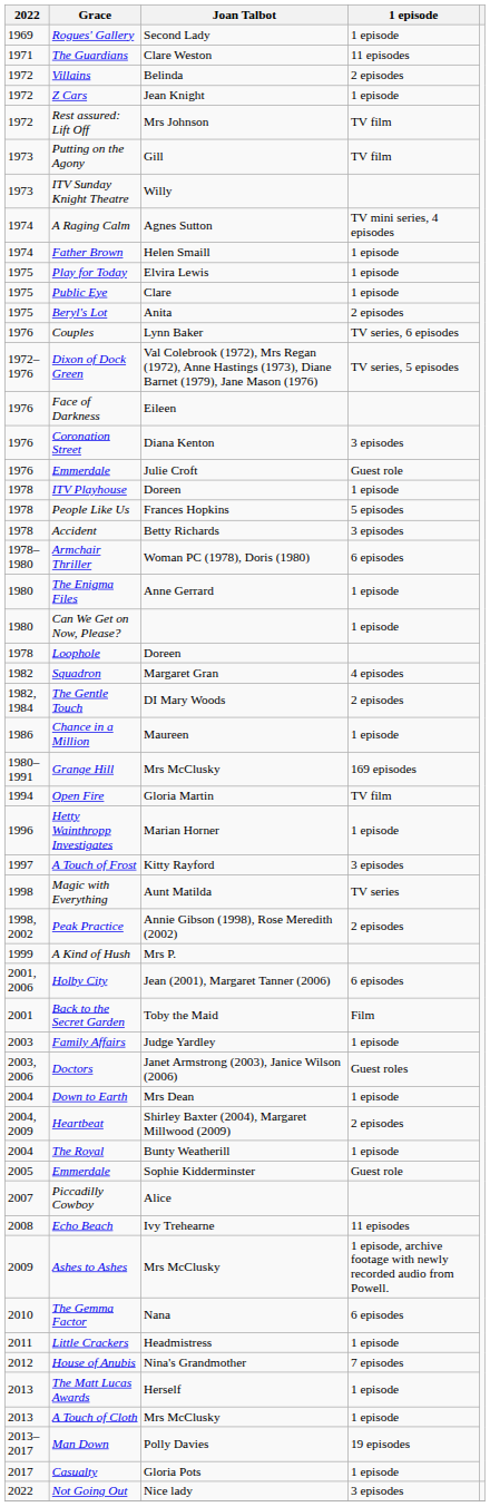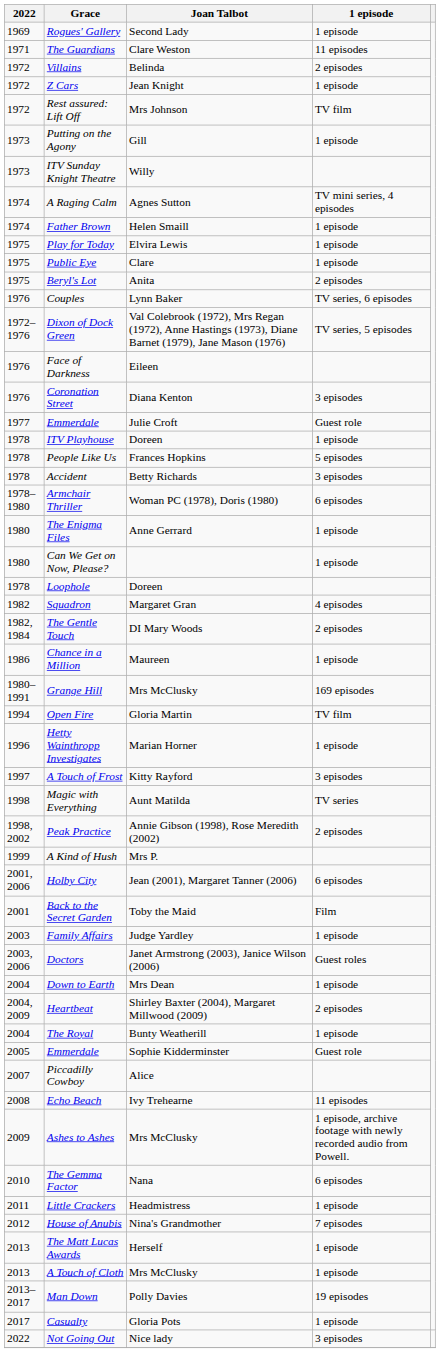 <table class="wikitable sortable">
 <tr>
 <th>2022</th>
 <th>Grace</th>
 <th>Joan Talbot</th>
 <th>1 episode</th>
 <th></th>
 </tr>
 <tr>
 <td>1969</td>
 <td><em><a href='#'>Rogues' Gallery</a></em></td>
 <td>Second Lady</td>
 <td>1 episode</td>
 <td rowspan="52"></td>
 </tr>
 <tr>
 <td>1971</td>
 <td><em><a href='#'>The Guardians</a></em></td>
 <td>Clare Weston</td>
 <td>11 episodes</td>
 </tr>
 <tr>
 <td>1972</td>
 <td><em><a href='#'>Villains</a></em></td>
 <td>Belinda</td>
 <td>2 episodes</td>
 </tr>
 <tr>
 <td>1972</td>
 <td><em><a href='#'>Z Cars</a></em></td>
 <td>Jean Knight</td>
 <td>1 episode</td>
 </tr>
 <tr>
 <td>1972</td>
 <td><em>Rest assured: Lift Off</em></td>
 <td>Mrs Johnson</td>
 <td>TV film</td>
 </tr>
 <tr>
 <td>1973</td>
 <td><em>Putting on the Agony</em></td>
 <td>Gill</td>
-<td>TV film</td>
+<td>1 episode</td>
 </tr>
 <tr>
 <td>1973</td>
 <td><em>ITV Sunday Knight Theatre</em></td>
 <td>Willy</td>
 <td></td>
 </tr>
 <tr>
 <td>1974</td>
 <td><em>A Raging Calm</em></td>
 <td>Agnes Sutton</td>
 <td>TV mini series, 4 episodes</td>
 </tr>
 <tr>
 <td>1974</td>
 <td><em><a href='#'>Father Brown</a></em></td>
 <td>Helen Smaill</td>
 <td>1 episode</td>
 </tr>
 <tr>
 <td>1975</td>
 <td><em><a href='#'>Play for Today</a></em></td>
 <td>Elvira Lewis</td>
 <td>1 episode</td>
 </tr>
 <tr>
 <td>1975</td>
 <td><em><a href='#'>Public Eye</a></em></td>
 <td>Clare</td>
 <td>1 episode</td>
 </tr>
 <tr>
 <td>1975</td>
 <td><em><a href='#'>Beryl's Lot</a></em></td>
 <td>Anita</td>
 <td>2 episodes</td>
 </tr>
 <tr>
 <td>1976</td>
 <td><em>Couples</em></td>
 <td>Lynn Baker</td>
 <td>TV series, 6 episodes</td>
 </tr>
 <tr>
 <td>1972–1976</td>
 <td><em><a href='#'>Dixon of Dock Green</a></em></td>
 <td>Val Colebrook (1972), Mrs Regan (1972), Anne Hastings (1973), Diane Barnet (1979), Jane Mason (1976)</td>
 <td>TV series, 5 episodes</td>
 </tr>
 <tr>
 <td>1976</td>
 <td><em>Face of Darkness</em></td>
 <td>Eileen</td>
 <td></td>
 </tr>
 <tr>
 <td>1976</td>
 <td><em><a href='#'>Coronation Street</a></em></td>
 <td>Diana Kenton</td>
 <td>3 episodes</td>
 </tr>
 <tr>
-<td>1976</td>
+<td>1977</td>
 <td><em><a href='#'>Emmerdale</a></em></td>
 <td>Julie Croft</td>
 <td>Guest role</td>
 </tr>
 <tr>
 <td>1978</td>
 <td><em><a href='#'>ITV Playhouse</a></em></td>
 <td>Doreen</td>
 <td>1 episode</td>
 </tr>
 <tr>
 <td>1978</td>
 <td><em>People Like Us</em></td>
 <td>Frances Hopkins</td>
 <td>5 episodes</td>
 </tr>
 <tr>
 <td>1978</td>
 <td><em>Accident</em></td>
 <td>Betty Richards</td>
 <td>3 episodes</td>
 </tr>
 <tr>
 <td>1978–1980</td>
 <td><em><a href='#'>Armchair Thriller</a></em></td>
 <td>Woman PC (1978), Doris (1980)</td>
 <td>6 episodes</td>
 </tr>
 <tr>
 <td>1980</td>
 <td><em><a href='#'>The Enigma Files</a></em></td>
 <td>Anne Gerrard</td>
 <td>1 episode</td>
 </tr>
 <tr>
 <td>1980</td>
 <td><em>Can We Get on Now, Please?</em></td>
 <td></td>
 <td>1 episode</td>
 </tr>
 <tr>
 <td>1978</td>
 <td><em><a href='#'>Loophole</a></em></td>
 <td>Doreen</td>
 <td></td>
 </tr>
 <tr>
 <td>1982</td>
 <td><em><a href='#'>Squadron</a></em></td>
 <td>Margaret Gran</td>
 <td>4 episodes</td>
 </tr>
 <tr>
 <td>1982, 1984</td>
 <td><em><a href='#'>The Gentle Touch</a></em></td>
 <td>DI Mary Woods</td>
 <td>2 episodes</td>
 </tr>
 <tr>
 <td>1986</td>
 <td><em><a href='#'>Chance in a Million</a></em></td>
 <td>Maureen</td>
 <td>1 episode</td>
 </tr>
 <tr>
 <td>1980–1991</td>
 <td><em><a href='#'>Grange Hill</a></em></td>
 <td>Mrs McClusky</td>
 <td>169 episodes</td>
 </tr>
 <tr>
 <td>1994</td>
 <td><em><a href='#'>Open Fire</a></em></td>
 <td>Gloria Martin</td>
 <td>TV film</td>
 </tr>
 <tr>
 <td>1996</td>
 <td><em><a href='#'>Hetty Wainthropp Investigates</a></em></td>
 <td>Marian Horner</td>
 <td>1 episode</td>
 </tr>
 <tr>
 <td>1997</td>
 <td><em><a href='#'>A Touch of Frost</a></em></td>
 <td>Kitty Rayford</td>
 <td>3 episodes</td>
 </tr>
 <tr>
 <td>1998</td>
 <td><em>Magic with Everything</em></td>
 <td>Aunt Matilda</td>
 <td>TV series</td>
 </tr>
 <tr>
 <td>1998, 2002</td>
 <td><em><a href='#'>Peak Practice</a></em></td>
 <td>Annie Gibson (1998), Rose Meredith (2002)</td>
 <td>2 episodes</td>
 </tr>
 <tr>
 <td>1999</td>
 <td><em>A Kind of Hush</em></td>
 <td>Mrs P.</td>
 <td></td>
 </tr>
 <tr>
 <td>2001, 2006</td>
 <td><em><a href='#'>Holby City</a></em></td>
 <td>Jean (2001), Margaret Tanner (2006)</td>
 <td>6 episodes</td>
 </tr>
 <tr>
 <td>2001</td>
 <td><em><a href='#'>Back to the Secret Garden</a></em></td>
 <td>Toby the Maid</td>
 <td>Film</td>
 </tr>
 <tr>
 <td>2003</td>
 <td><em><a href='#'>Family Affairs</a></em></td>
 <td>Judge Yardley</td>
 <td>1 episode</td>
 </tr>
 <tr>
 <td>2003, 2006</td>
 <td><em><a href='#'>Doctors</a></em></td>
 <td>Janet Armstrong (2003), Janice Wilson (2006)</td>
 <td>Guest roles</td>
 </tr>
 <tr>
 <td>2004</td>
 <td><em><a href='#'>Down to Earth</a></em></td>
 <td>Mrs Dean</td>
 <td>1 episode</td>
 </tr>
 <tr>
 <td>2004, 2009</td>
 <td><em><a href='#'>Heartbeat</a></em></td>
 <td>Shirley Baxter (2004), Margaret Millwood (2009)</td>
 <td>2 episodes</td>
 </tr>
 <tr>
 <td>2004</td>
 <td><em><a href='#'>The Royal</a></em></td>
 <td>Bunty Weatherill</td>
 <td>1 episode</td>
 </tr>
 <tr>
 <td>2005</td>
 <td><em><a href='#'>Emmerdale</a></em></td>
 <td>Sophie Kidderminster</td>
 <td>Guest role</td>
 </tr>
 <tr>
 <td>2007</td>
 <td><em>Piccadilly Cowboy</em></td>
 <td>Alice</td>
 <td></td>
 </tr>
 <tr>
 <td>2008</td>
 <td><em><a href='#'>Echo Beach</a></em></td>
 <td>Ivy Trehearne</td>
 <td>11 episodes</td>
 </tr>
 <tr>
 <td>2009</td>
 <td><em><a href='#'>Ashes to Ashes</a></em></td>
 <td>Mrs McClusky</td>
 <td>1 episode, archive footage with newly recorded audio from Powell.</td>
 </tr>
 <tr>
 <td>2010</td>
 <td><em><a href='#'>The Gemma Factor</a></em></td>
 <td>Nana</td>
 <td>6 episodes</td>
 </tr>
 <tr>
 <td>2011</td>
 <td><em><a href='#'>Little Crackers</a></em></td>
 <td>Headmistress</td>
 <td>1 episode</td>
 </tr>
 <tr>
 <td>2012</td>
 <td><em><a href='#'>House of Anubis</a></em></td>
 <td>Nina's Grandmother</td>
 <td>7 episodes</td>
 </tr>
 <tr>
 <td>2013</td>
 <td><em><a href='#'>The Matt Lucas Awards</a></em></td>
 <td>Herself</td>
 <td>1 episode</td>
 </tr>
 <tr>
 <td>2013</td>
 <td><em><a href='#'>A Touch of Cloth</a></em></td>
 <td>Mrs McClusky</td>
 <td>1 episode</td>
 </tr>
 <tr>
 <td>2013–2017</td>
 <td><em><a href='#'>Man Down</a></em></td>
 <td>Polly Davies</td>
 <td>19 episodes</td>
 </tr>
 <tr>
 <td>2017</td>
 <td><em><a href='#'>Casualty</a></em></td>
 <td>Gloria Pots</td>
 <td>1 episode</td>
 </tr>
 <tr>
 <td>2022</td>
 <td><em><a href='#'>Not Going Out</a></em></td>
 <td>Nice lady</td>
 <td>3 episodes</td>
 <td></td>
 </tr>
 <tr>
 </tr>
 </table>
